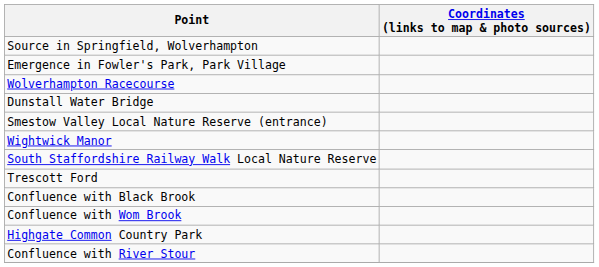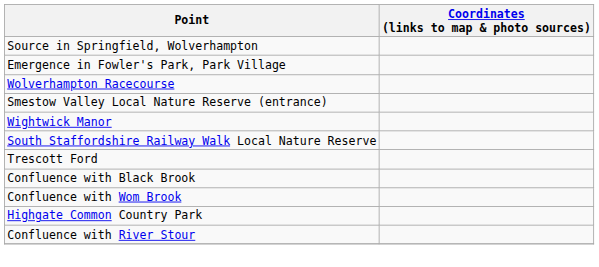 <table class="wikitable">
 <tr>
 <th>Point</th>
 <th><a href='#'>Coordinates</a><br>(links to map & photo sources)</th>
 </tr>
 <tr>
 <td>Source in Springfield, Wolverhampton</td>
 <td></td>
 </tr>
 <tr>
 <td>Emergence in Fowler's Park, Park Village</td>
 <td></td>
 </tr>
 <tr>
 <td><a href='#'>Wolverhampton Racecourse</a></td>
-<td></td>
-</tr>
-<tr>
-<td>Dunstall Water Bridge</td>
 <td></td>
 </tr>
 <tr>
 <td>Smestow Valley Local Nature Reserve (entrance)</td>
 <td></td>
 </tr>
 <tr>
 <td><a href='#'>Wightwick Manor</a></td>
 <td></td>
 </tr>
 <tr>
 <td><a href='#'>South Staffordshire Railway Walk</a> Local Nature Reserve</td>
 <td></td>
 </tr>
 <tr>
 <td>Trescott Ford</td>
 <td></td>
 </tr>
 <tr>
 <td>Confluence with Black Brook</td>
 <td></td>
 </tr>
 <tr>
 <td>Confluence with <a href='#'>Wom Brook</a></td>
 <td></td>
 </tr>
 <tr>
 <td><a href='#'>Highgate Common</a> Country Park</td>
 <td></td>
 </tr>
 <tr>
 <td>Confluence with <a href='#'>River Stour</a></td>
 <td></td>
 </tr>
 <tr>
 </tr>
 </table>
